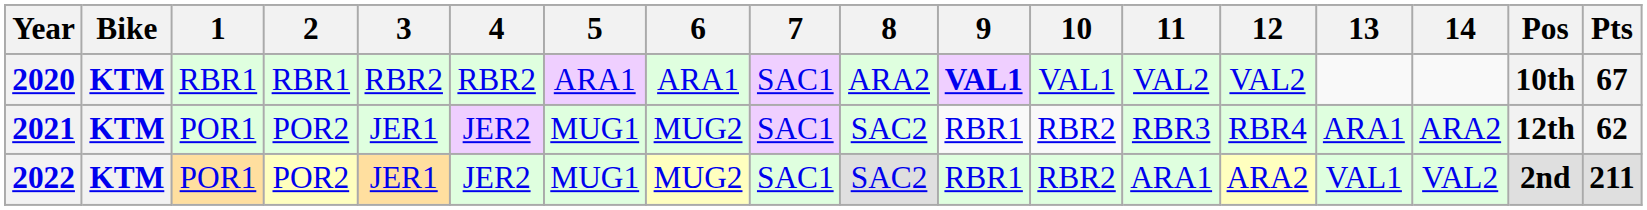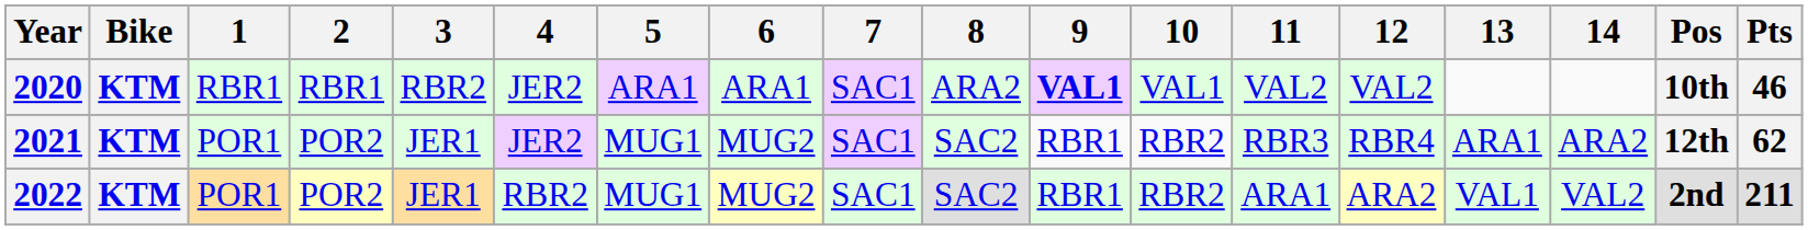 <table class="wikitable" style="text-align:center;">
 <tr>
 <th>Year</th>
 <th>Bike</th>
 <th>1</th>
 <th>2</th>
 <th>3</th>
 <th>4</th>
 <th>5</th>
 <th>6</th>
 <th>7</th>
 <th>8</th>
 <th>9</th>
 <th>10</th>
 <th>11</th>
 <th>12</th>
 <th>13</th>
 <th>14</th>
 <th>Pos</th>
 <th>Pts</th>
 </tr>
 <tr>
 <th><a href='#'>2020</a></th>
 <th><a href='#'>KTM</a></th>
 <td style="background:#dfffdf;"><a href='#'>RBR1</a><br></td>
 <td style="background:#dfffdf;"><a href='#'>RBR1</a><br></td>
 <td style="background:#dfffdf;"><a href='#'>RBR2</a><br></td>
-<td style="background:#dfffdf;"><a href='#'>RBR2</a><br></td>
+<td style="background:#dfffdf;"><a href='#'>JER2</a><br></td>
 <td style="background:#efcfff;"><a href='#'>ARA1</a><br></td>
 <td style="background:#dfffdf;"><a href='#'>ARA1</a><br></td>
 <td style="background:#efcfff;"><a href='#'>SAC1</a><br></td>
 <td style="background:#dfffdf;"><a href='#'>ARA2</a><br></td>
 <td style="background:#efcfff;"><strong><a href='#'>VAL1</a><br></strong></td>
 <td style="background:#dfffdf;"><a href='#'>VAL1</a><br></td>
 <td style="background:#dfffdf;"><a href='#'>VAL2</a><br></td>
 <td style="background:#dfffdf;"><a href='#'>VAL2</a><br></td>
 <td></td>
 <td></td>
 <th>10th</th>
-<th>67</th>
+<th>46</th>
 </tr>
 <tr>
 <th><a href='#'>2021</a></th>
 <th><a href='#'>KTM</a></th>
 <td style="background:#dfffdf;"><a href='#'>POR1</a><br></td>
 <td style="background:#dfffdf;"><a href='#'>POR2</a><br></td>
 <td style="background:#dfffdf;"><a href='#'>JER1</a><br></td>
 <td style="background:#efcfff;"><a href='#'>JER2</a><br></td>
 <td style="background:#dfffdf;"><a href='#'>MUG1</a><br></td>
 <td style="background:#dfffdf;"><a href='#'>MUG2</a><br></td>
 <td style="background:#efcfff;"><a href='#'>SAC1</a><br></td>
 <td style="background:#dfffdf;"><a href='#'>SAC2</a><br></td>
 <td><a href='#'>RBR1</a></td>
 <td><a href='#'>RBR2</a></td>
 <td style="background:#dfffdf;"><a href='#'>RBR3</a><br></td>
 <td style="background:#dfffdf;"><a href='#'>RBR4</a><br></td>
 <td style="background:#dfffdf;"><a href='#'>ARA1</a><br></td>
 <td style="background:#dfffdf;"><a href='#'>ARA2</a><br></td>
 <th>12th</th>
 <th>62</th>
 </tr>
 <tr>
 <th><a href='#'>2022</a></th>
 <th><a href='#'>KTM</a></th>
 <td style="background:#ffdf9f;"><a href='#'>POR1</a><br></td>
 <td style="background:#ffffbf;"><a href='#'>POR2</a><br></td>
 <td style="background:#ffdf9f;"><a href='#'>JER1</a><br></td>
-<td style="background:#dfffdf;"><a href='#'>JER2</a><br></td>
+<td style="background:#dfffdf;"><a href='#'>RBR2</a><br></td>
 <td style="background:#dfffdf;"><a href='#'>MUG1</a><br></td>
 <td style="background:#ffffbf;"><a href='#'>MUG2</a><br></td>
 <td style="background:#dfffdf;"><a href='#'>SAC1</a><br></td>
 <td style="background:#dfdfdf;"><a href='#'>SAC2</a><br></td>
 <td style="background:#dfffdf;"><a href='#'>RBR1</a><br></td>
 <td style="background:#dfffdf;"><a href='#'>RBR2</a><br></td>
 <td style="background:#dfffdf;"><a href='#'>ARA1</a><br></td>
 <td style="background:#ffffbf;"><a href='#'>ARA2</a><br></td>
 <td style="background:#dfffdf;"><a href='#'>VAL1</a><br></td>
 <td style="background:#dfffdf;"><a href='#'>VAL2</a><br></td>
 <th style="background:#dfdfdf;">2nd</th>
 <th style="background:#dfdfdf;">211</th>
 </tr>
 </table>
